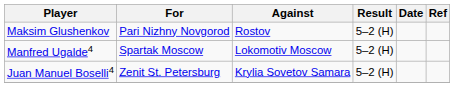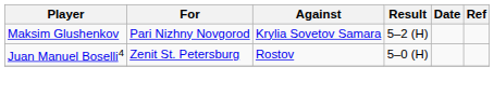 <table class="wikitable sortable">
 <tr>
 <th>Player</th>
 <th>For</th>
 <th>Against</th>
 <th style="text-align:center">Result</th>
 <th>Date</th>
 <th>Ref</th>
 </tr>
 <tr>
 <td> <a href='#'>Maksim Glushenkov</a></td>
 <td><a href='#'>Pari Nizhny Novgorod</a></td>
-<td><a href='#'>Rostov</a></td>
-<td style="text-align:center;">5–2 (H)</td>
-<td></td>
-<td align="center"></td>
-</tr>
-<tr>
-<td> <a href='#'>Manfred Ugalde</a><sup>4</sup></td>
-<td><a href='#'>Spartak Moscow</a></td>
-<td><a href='#'>Lokomotiv Moscow</a></td>
+<td><a href='#'>Krylia Sovetov Samara</a></td>
 <td style="text-align:center;">5–2 (H)</td>
 <td></td>
 <td align="center"></td>
 </tr>
 <tr>
 <td> <a href='#'>Juan Manuel Boselli</a><sup>4</sup></td>
 <td><a href='#'>Zenit St. Petersburg</a></td>
-<td><a href='#'>Krylia Sovetov Samara</a></td>
-<td style="text-align:center;">5–2 (H)</td>
+<td><a href='#'>Rostov</a></td>
+<td style="text-align:center;">5–0 (H)</td>
 <td></td>
 <td align="center"></td>
 </tr>
 <tr>
 </tr>
 </table>
